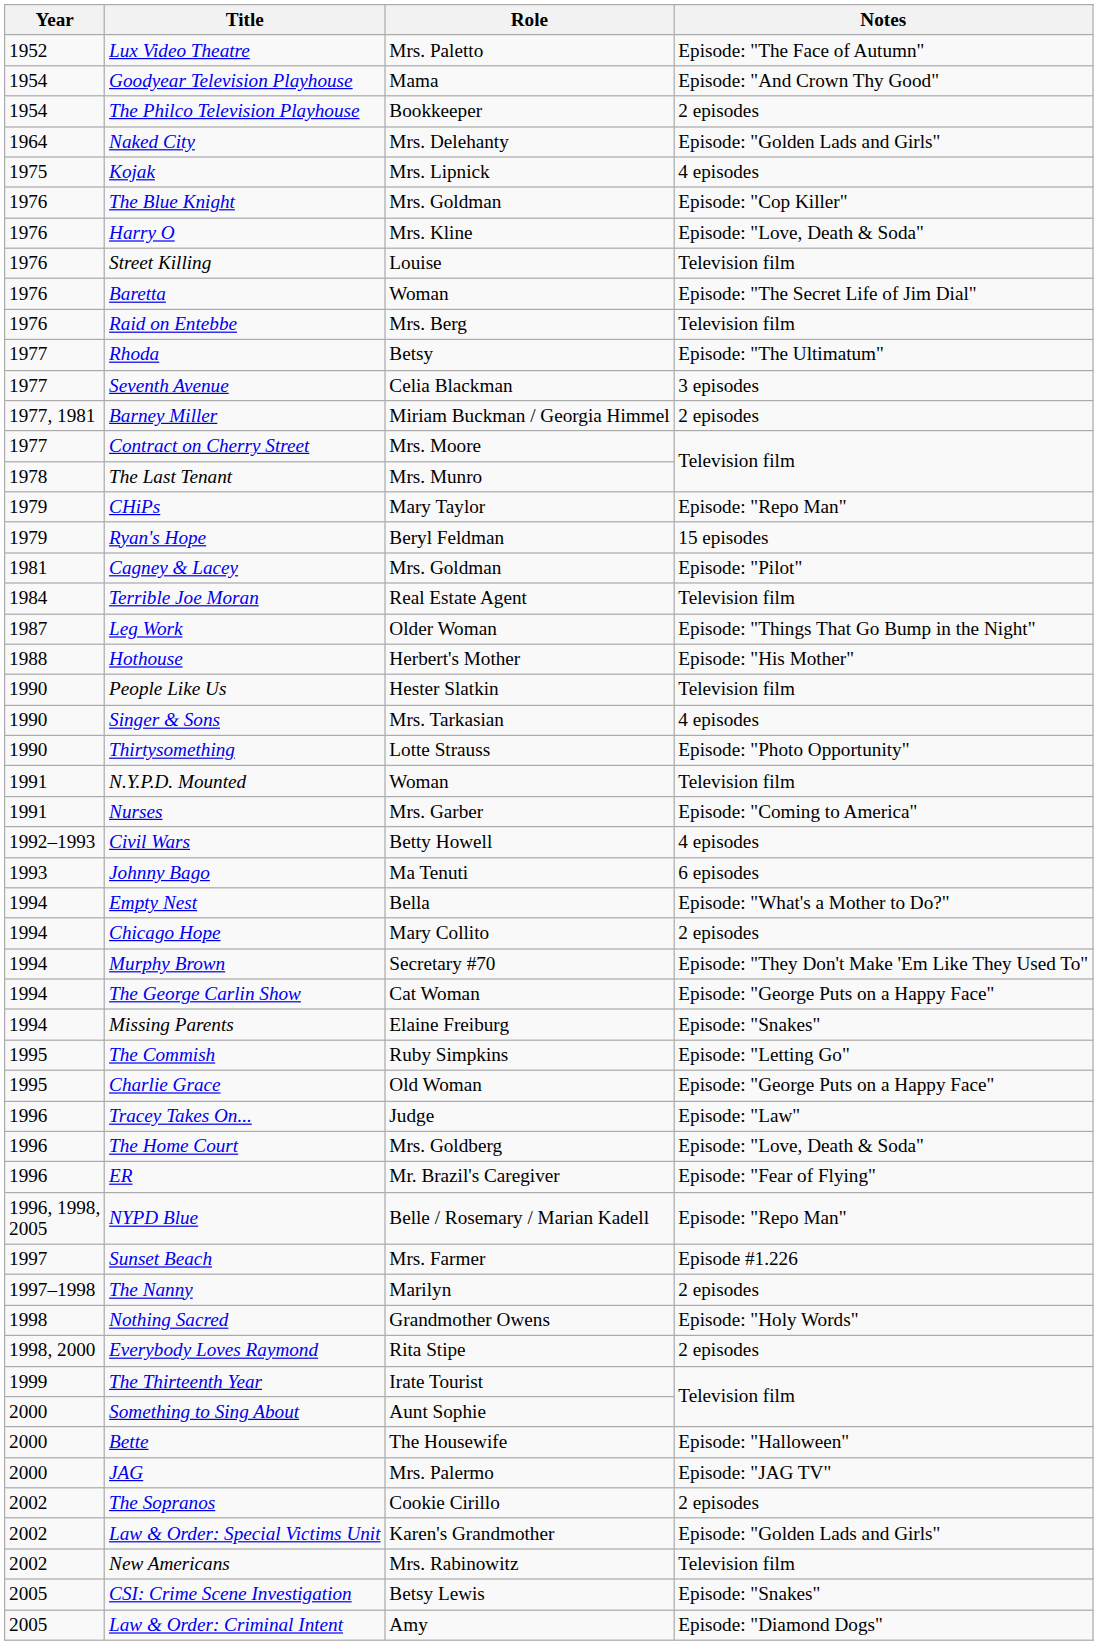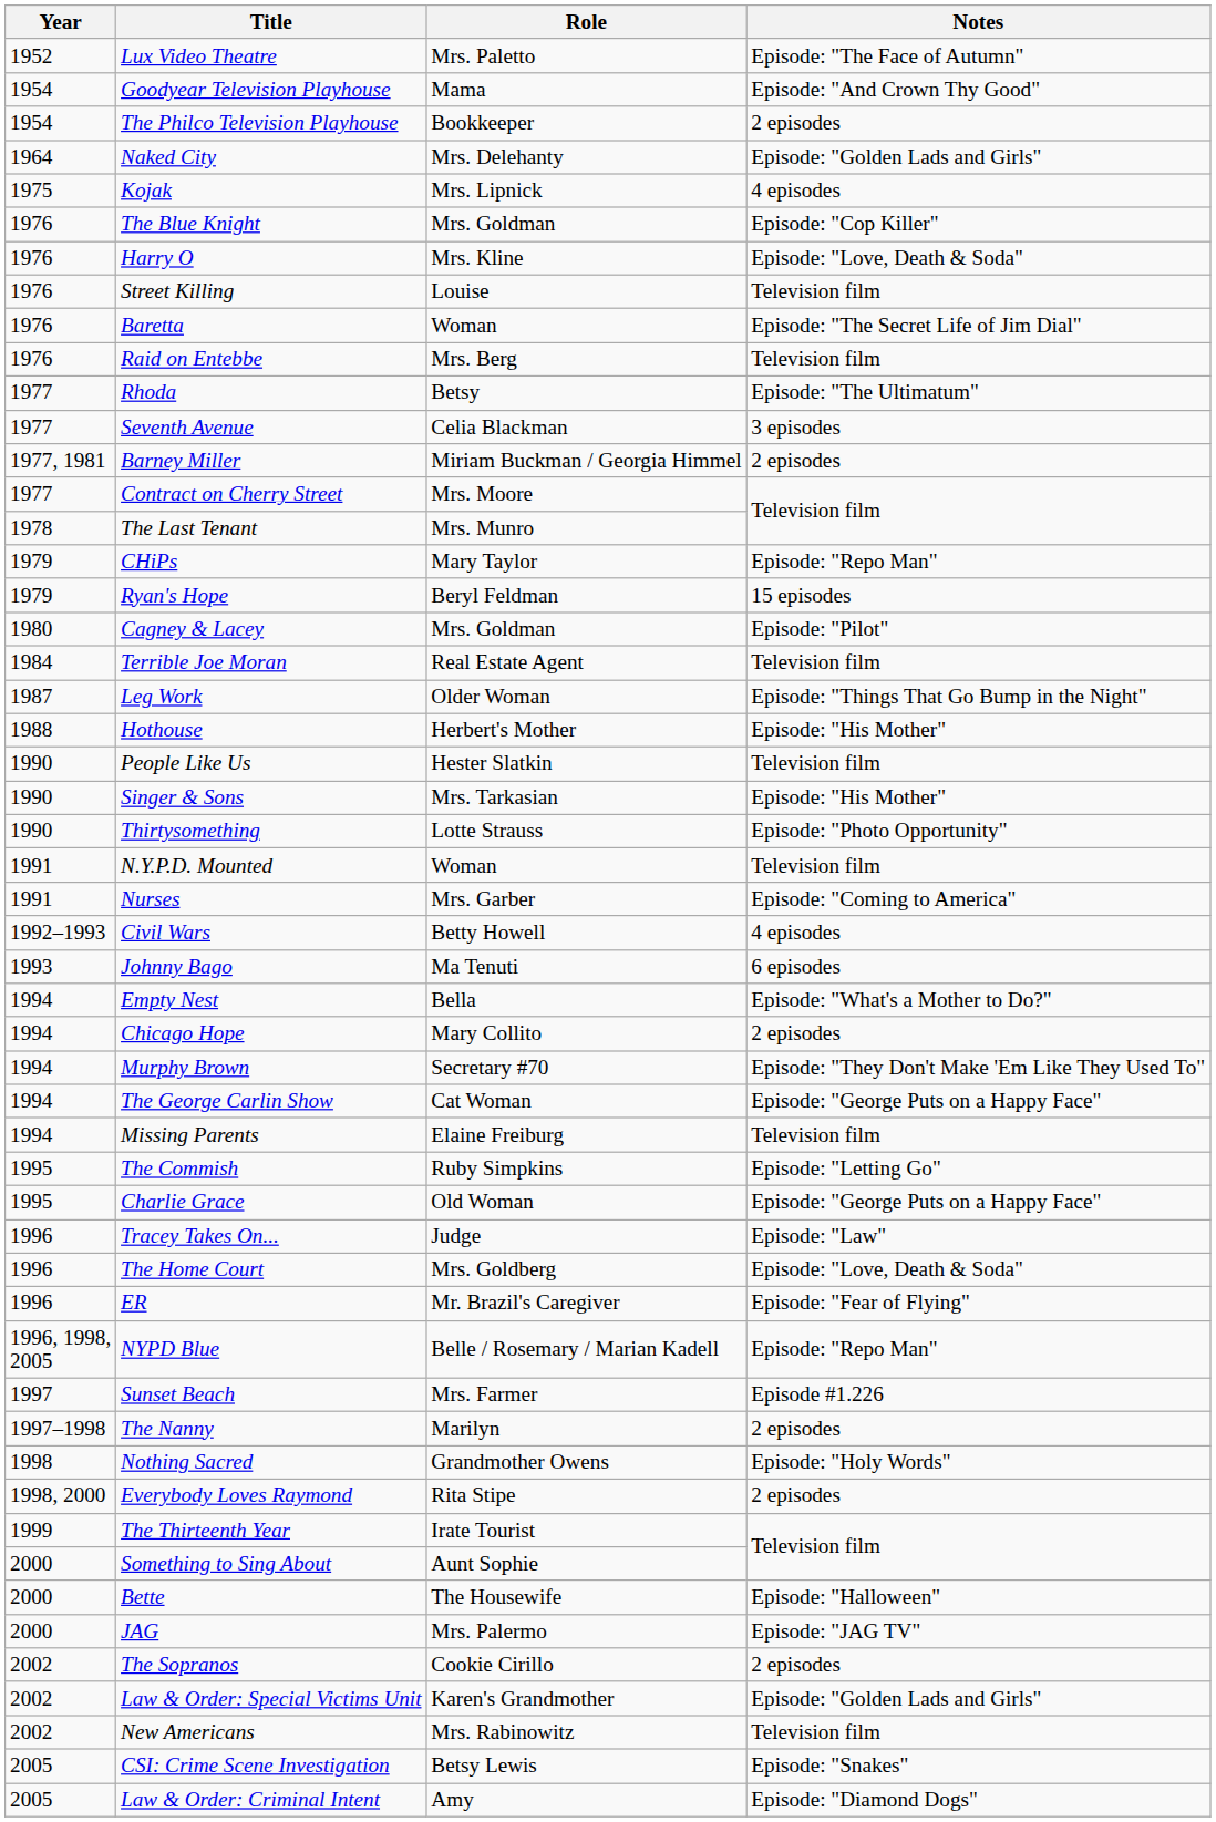 <table class="wikitable sortable">
 <tr>
 <th>Year</th>
 <th>Title</th>
 <th>Role</th>
 <th>Notes</th>
 </tr>
 <tr>
 <td>1952</td>
 <td><em><a href='#'>Lux Video Theatre</a></em></td>
 <td>Mrs. Paletto</td>
 <td>Episode: "The Face of Autumn"</td>
 </tr>
 <tr>
 <td>1954</td>
 <td><em><a href='#'>Goodyear Television Playhouse</a></em></td>
 <td>Mama</td>
 <td>Episode: "And Crown Thy Good"</td>
 </tr>
 <tr>
 <td>1954</td>
 <td><em><a href='#'>The Philco Television Playhouse</a></em></td>
 <td>Bookkeeper</td>
 <td>2 episodes</td>
 </tr>
 <tr>
 <td>1964</td>
 <td><a href='#'><em>Naked City</em></a></td>
 <td>Mrs. Delehanty</td>
 <td>Episode: "Golden Lads and Girls"</td>
 </tr>
 <tr>
 <td>1975</td>
 <td><em><a href='#'>Kojak</a></em></td>
 <td>Mrs. Lipnick</td>
 <td>4 episodes</td>
 </tr>
 <tr>
 <td>1976</td>
 <td><a href='#'><em>The Blue Knight</em></a></td>
 <td>Mrs. Goldman</td>
 <td>Episode: "Cop Killer"</td>
 </tr>
 <tr>
 <td>1976</td>
 <td><em><a href='#'>Harry O</a></em></td>
 <td>Mrs. Kline</td>
 <td>Episode: "Love, Death & Soda"</td>
 </tr>
 <tr>
 <td>1976</td>
 <td><em>Street Killing</em></td>
 <td>Louise</td>
 <td>Television film</td>
 </tr>
 <tr>
 <td>1976</td>
 <td><em><a href='#'>Baretta</a></em></td>
 <td>Woman</td>
 <td>Episode: "The Secret Life of Jim Dial"</td>
 </tr>
 <tr>
 <td>1976</td>
 <td><a href='#'><em>Raid on Entebbe</em></a></td>
 <td>Mrs. Berg</td>
 <td>Television film</td>
 </tr>
 <tr>
 <td>1977</td>
 <td><em><a href='#'>Rhoda</a></em></td>
 <td>Betsy</td>
 <td>Episode: "The Ultimatum"</td>
 </tr>
 <tr>
 <td>1977</td>
 <td><a href='#'><em>Seventh Avenue</em></a></td>
 <td>Celia Blackman</td>
 <td>3 episodes</td>
 </tr>
 <tr>
 <td>1977, 1981</td>
 <td><em><a href='#'>Barney Miller</a></em></td>
 <td>Miriam Buckman / Georgia Himmel</td>
 <td>2 episodes</td>
 </tr>
 <tr>
 <td>1977</td>
 <td><em><a href='#'>Contract on Cherry Street</a></em></td>
 <td>Mrs. Moore</td>
 <td rowspan="2">Television film</td>
 </tr>
 <tr>
 <td>1978</td>
 <td><em>The Last Tenant</em></td>
 <td>Mrs. Munro</td>
 </tr>
 <tr>
 <td>1979</td>
 <td><em><a href='#'>CHiPs</a></em></td>
 <td>Mary Taylor</td>
 <td>Episode: "Repo Man"</td>
 </tr>
 <tr>
 <td>1979</td>
 <td><em><a href='#'>Ryan's Hope</a></em></td>
 <td>Beryl Feldman</td>
 <td>15 episodes</td>
 </tr>
 <tr>
-<td>1981</td>
+<td>1980</td>
 <td><em><a href='#'>Cagney & Lacey</a></em></td>
 <td>Mrs. Goldman</td>
 <td>Episode: "Pilot"</td>
 </tr>
 <tr>
 <td>1984</td>
 <td><em><a href='#'>Terrible Joe Moran</a></em></td>
 <td>Real Estate Agent</td>
 <td>Television film</td>
 </tr>
 <tr>
 <td>1987</td>
 <td><em><a href='#'>Leg Work</a></em></td>
 <td>Older Woman</td>
 <td>Episode: "Things That Go Bump in the Night"</td>
 </tr>
 <tr>
 <td>1988</td>
 <td><a href='#'><em>Hothouse</em></a></td>
 <td>Herbert's Mother</td>
 <td>Episode: "His Mother"</td>
 </tr>
 <tr>
 <td>1990</td>
 <td><em>People Like Us</em></td>
 <td>Hester Slatkin</td>
 <td>Television film</td>
 </tr>
 <tr>
 <td>1990</td>
 <td><em><a href='#'>Singer & Sons</a></em></td>
 <td>Mrs. Tarkasian</td>
-<td>4 episodes</td>
+<td>Episode: "His Mother"</td>
 </tr>
 <tr>
 <td>1990</td>
 <td><em><a href='#'>Thirtysomething</a></em></td>
 <td>Lotte Strauss</td>
 <td>Episode: "Photo Opportunity"</td>
 </tr>
 <tr>
 <td>1991</td>
 <td><em>N.Y.P.D. Mounted</em></td>
 <td>Woman</td>
 <td>Television film</td>
 </tr>
 <tr>
 <td>1991</td>
 <td><a href='#'><em>Nurses</em></a></td>
 <td>Mrs. Garber</td>
 <td>Episode: "Coming to America"</td>
 </tr>
 <tr>
 <td>1992–1993</td>
 <td><a href='#'><em>Civil Wars</em></a></td>
 <td>Betty Howell</td>
 <td>4 episodes</td>
 </tr>
 <tr>
 <td>1993</td>
 <td><em><a href='#'>Johnny Bago</a></em></td>
 <td>Ma Tenuti</td>
 <td>6 episodes</td>
 </tr>
 <tr>
 <td>1994</td>
 <td><em><a href='#'>Empty Nest</a></em></td>
 <td>Bella</td>
 <td>Episode: "What's a Mother to Do?"</td>
 </tr>
 <tr>
 <td>1994</td>
 <td><em><a href='#'>Chicago Hope</a></em></td>
 <td>Mary Collito</td>
 <td>2 episodes</td>
 </tr>
 <tr>
 <td>1994</td>
 <td><em><a href='#'>Murphy Brown</a></em></td>
 <td>Secretary #70</td>
 <td>Episode: "They Don't Make 'Em Like They Used To"</td>
 </tr>
 <tr>
 <td>1994</td>
 <td><em><a href='#'>The George Carlin Show</a></em></td>
 <td>Cat Woman</td>
 <td>Episode: "George Puts on a Happy Face"</td>
 </tr>
 <tr>
 <td>1994</td>
 <td><em>Missing Parents</em></td>
 <td>Elaine Freiburg</td>
-<td>Episode: "Snakes"</td>
+<td>Television film</td>
 </tr>
 <tr>
 <td>1995</td>
 <td><em><a href='#'>The Commish</a></em></td>
 <td>Ruby Simpkins</td>
 <td>Episode: "Letting Go"</td>
 </tr>
 <tr>
 <td>1995</td>
 <td><a href='#'><em>Charlie Grace</em></a></td>
 <td>Old Woman</td>
 <td>Episode: "George Puts on a Happy Face"</td>
 </tr>
 <tr>
 <td>1996</td>
 <td><em><a href='#'>Tracey Takes On...</a></em></td>
 <td>Judge</td>
 <td>Episode: "Law"</td>
 </tr>
 <tr>
 <td>1996</td>
 <td><em><a href='#'>The Home Court</a></em></td>
 <td>Mrs. Goldberg</td>
 <td>Episode: "Love, Death & Soda"</td>
 </tr>
 <tr>
 <td>1996</td>
 <td><a href='#'><em>ER</em></a></td>
 <td>Mr. Brazil's Caregiver</td>
 <td>Episode: "Fear of Flying"</td>
 </tr>
 <tr>
 <td>1996, 1998,<br>2005</td>
 <td><em><a href='#'>NYPD Blue</a></em></td>
 <td>Belle / Rosemary / Marian Kadell</td>
 <td>Episode: "Repo Man"</td>
 </tr>
 <tr>
 <td>1997</td>
 <td><a href='#'><em>Sunset Beach</em></a></td>
 <td>Mrs. Farmer</td>
 <td>Episode #1.226</td>
 </tr>
 <tr>
 <td>1997–1998</td>
 <td><em><a href='#'>The Nanny</a></em></td>
 <td>Marilyn</td>
 <td>2 episodes</td>
 </tr>
 <tr>
 <td>1998</td>
 <td><a href='#'><em>Nothing Sacred</em></a></td>
 <td>Grandmother Owens</td>
 <td>Episode: "Holy Words"</td>
 </tr>
 <tr>
 <td>1998, 2000</td>
 <td><em><a href='#'>Everybody Loves Raymond</a></em></td>
 <td>Rita Stipe</td>
 <td>2 episodes</td>
 </tr>
 <tr>
 <td>1999</td>
 <td><em><a href='#'>The Thirteenth Year</a></em></td>
 <td>Irate Tourist</td>
 <td rowspan="2">Television film</td>
 </tr>
 <tr>
 <td>2000</td>
 <td><a href='#'><em>Something to Sing About</em></a></td>
 <td>Aunt Sophie</td>
 </tr>
 <tr>
 <td>2000</td>
 <td><a href='#'><em>Bette</em></a></td>
 <td>The Housewife</td>
 <td>Episode: "Halloween"</td>
 </tr>
 <tr>
 <td>2000</td>
 <td><a href='#'><em>JAG</em></a></td>
 <td>Mrs. Palermo</td>
 <td>Episode: "JAG TV"</td>
 </tr>
 <tr>
 <td>2002</td>
 <td><em><a href='#'>The Sopranos</a></em></td>
 <td>Cookie Cirillo</td>
 <td>2 episodes</td>
 </tr>
 <tr>
 <td>2002</td>
 <td><em><a href='#'>Law & Order: Special Victims Unit</a></em></td>
 <td>Karen's Grandmother</td>
 <td>Episode: "Golden Lads and Girls"</td>
 </tr>
 <tr>
 <td>2002</td>
 <td><em>New Americans</em></td>
 <td>Mrs. Rabinowitz</td>
 <td>Television film</td>
 </tr>
 <tr>
 <td>2005</td>
 <td><em><a href='#'>CSI: Crime Scene Investigation</a></em></td>
 <td>Betsy Lewis</td>
 <td>Episode: "Snakes"</td>
 </tr>
 <tr>
 <td>2005</td>
 <td><em><a href='#'>Law & Order: Criminal Intent</a></em></td>
 <td>Amy</td>
 <td>Episode: "Diamond Dogs"</td>
 </tr>
 </table>
